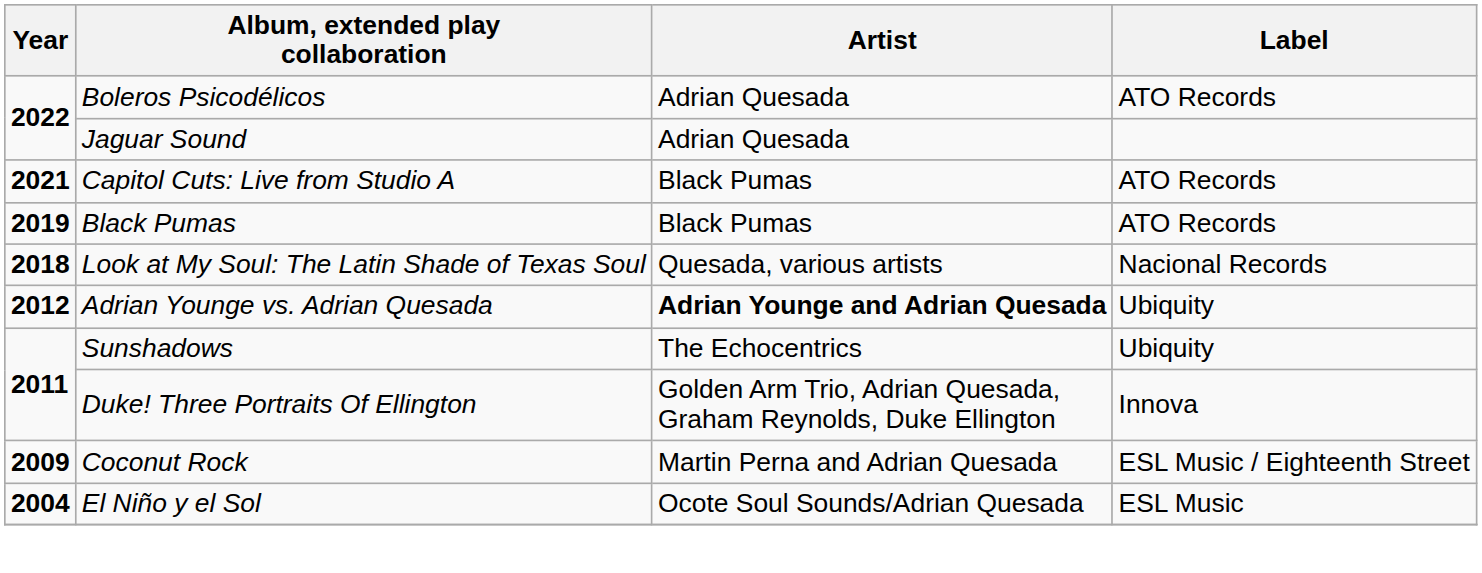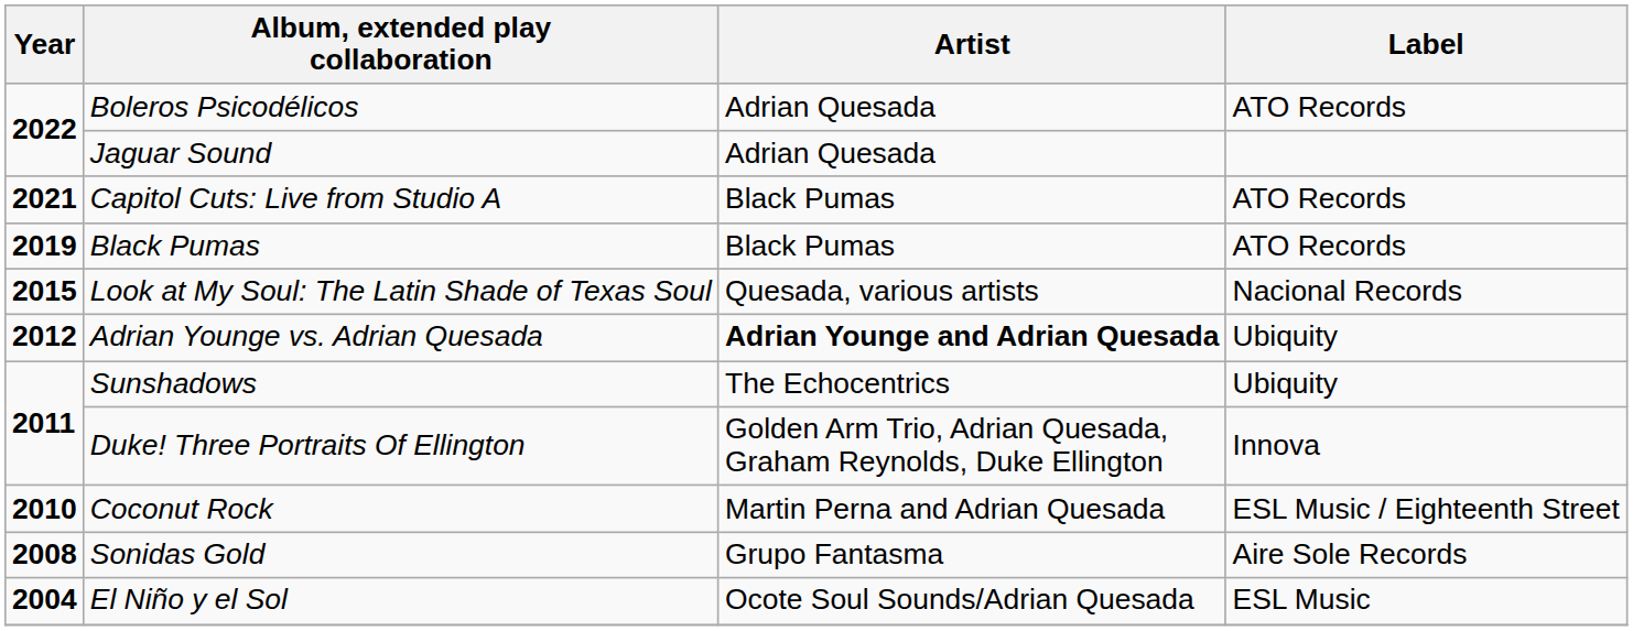 <table class="wikitable">
 <tr>
 <th>Year</th>
 <th>Album, extended play<br>collaboration</th>
 <th>Artist</th>
 <th>Label</th>
 </tr>
 <tr>
 <td rowspan="2"><strong>2022</strong></td>
 <td><em>Boleros Psicodélicos</em></td>
 <td>Adrian Quesada</td>
 <td>ATO Records</td>
 </tr>
 <tr>
 <td><em>Jaguar Sound</em></td>
 <td>Adrian Quesada</td>
 <td></td>
 </tr>
 <tr>
 <td><strong>2021</strong></td>
 <td><em>Capitol Cuts: Live from Studio A</em></td>
 <td>Black Pumas</td>
 <td>ATO Records</td>
 </tr>
 <tr>
 <td><strong>2019</strong></td>
 <td><em>Black Pumas</em></td>
 <td>Black Pumas</td>
 <td>ATO Records</td>
 </tr>
 <tr>
-<td><strong>2018</strong></td>
+<td><strong>2015</strong></td>
 <td><em>Look at My Soul: The Latin Shade of Texas Soul</em></td>
 <td>Quesada, various artists</td>
 <td>Nacional Records</td>
 </tr>
 <tr>
 <td><strong>2012</strong></td>
 <td><em>Adrian Younge vs. Adrian Quesada</em></td>
 <td><strong>Adrian Younge and Adrian Quesada</strong></td>
 <td>Ubiquity</td>
 </tr>
 <tr>
 <td rowspan="2"><strong>2011</strong></td>
 <td><em>Sunshadows</em></td>
 <td>The Echocentrics</td>
 <td>Ubiquity</td>
 </tr>
 <tr>
 <td><em>Duke! Three Portraits Of Ellington</em></td>
 <td>Golden Arm Trio, Adrian Quesada, <br>Graham Reynolds, Duke Ellington</td>
 <td>Innova</td>
 </tr>
 <tr>
-<td><strong>2009</strong></td>
+<td><strong>2010</strong></td>
 <td><em>Coconut Rock</em></td>
 <td>Martin Perna and Adrian Quesada</td>
 <td>ESL Music / Eighteenth Street</td>
+</tr>
+<tr>
+<td><strong>2008</strong></td>
+<td><em>Sonidas Gold</em></td>
+<td>Grupo Fantasma</td>
+<td>Aire Sole Records</td>
 </tr>
 <tr>
 <td><strong>2004</strong></td>
 <td><em>El Niño y el Sol</em></td>
 <td>Ocote Soul Sounds/Adrian Quesada</td>
 <td>ESL Music</td>
 </tr>
 <tr>
 </tr>
 </table>
